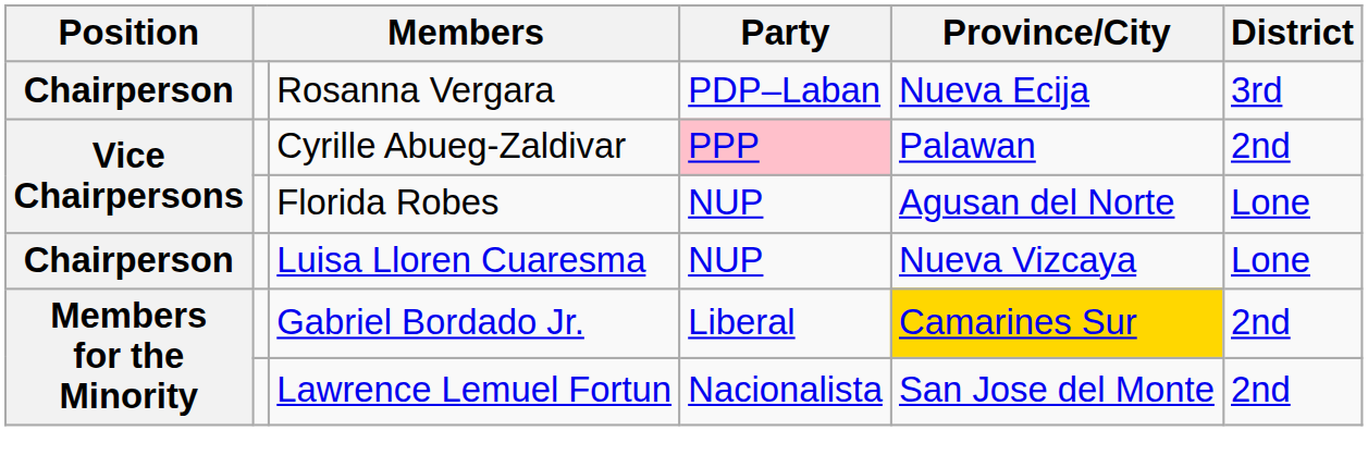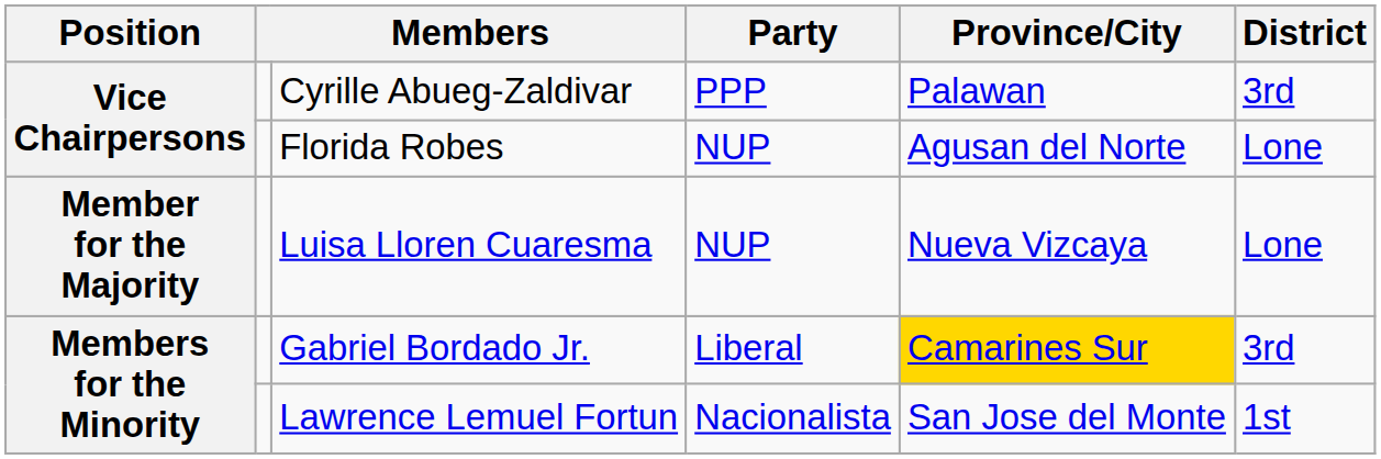 <table class="wikitable" style="font-size: 100%;">
 <tr>
 <th>Position</th>
 <th colspan="2">Members</th>
 <th>Party</th>
 <th>Province/City</th>
 <th>District</th>
 </tr>
 <tr>
-<th>Chairperson</th>
-<td></td>
-<td>Rosanna Vergara</td>
-<td><a href='#'>PDP–Laban</a></td>
-<td><a href='#'>Nueva Ecija</a></td>
-<td><a href='#'>3rd</a></td>
-</tr>
-<tr>
 <th rowspan="2">Vice<br>Chairpersons</th>
 <td></td>
 <td>Cyrille Abueg-Zaldivar</td>
-<td style="background: pink;"><a href='#'>PPP</a></td>
+<td><a href='#'>PPP</a></td>
 <td><a href='#'>Palawan</a></td>
-<td><a href='#'>2nd</a></td>
+<td><a href='#'>3rd</a></td>
 </tr>
 <tr>
 <td></td>
 <td>Florida Robes</td>
 <td><a href='#'>NUP</a></td>
 <td><a href='#'>Agusan del Norte</a></td>
 <td><a href='#'>Lone</a></td>
 </tr>
 <tr>
-<th>Chairperson</th>
+<th rowspan="1">Member<br>for the<br>Majority</th>
 <td></td>
 <td><a href='#'>Luisa Lloren Cuaresma</a></td>
 <td><a href='#'>NUP</a></td>
 <td><a href='#'>Nueva Vizcaya</a></td>
 <td><a href='#'>Lone</a></td>
 </tr>
 <tr>
 <th rowspan="2">Members<br>for the<br>Minority</th>
 <td></td>
 <td><a href='#'>Gabriel Bordado Jr.</a></td>
 <td><a href='#'>Liberal</a></td>
 <td style="background: gold;"><a href='#'>Camarines Sur</a></td>
-<td><a href='#'>2nd</a></td>
+<td><a href='#'>3rd</a></td>
 </tr>
 <tr>
 <td></td>
 <td><a href='#'>Lawrence Lemuel Fortun</a></td>
 <td><a href='#'>Nacionalista</a></td>
 <td><a href='#'>San Jose del Monte</a></td>
-<td><a href='#'>2nd</a></td>
+<td><a href='#'>1st</a></td>
 </tr>
 </table>
